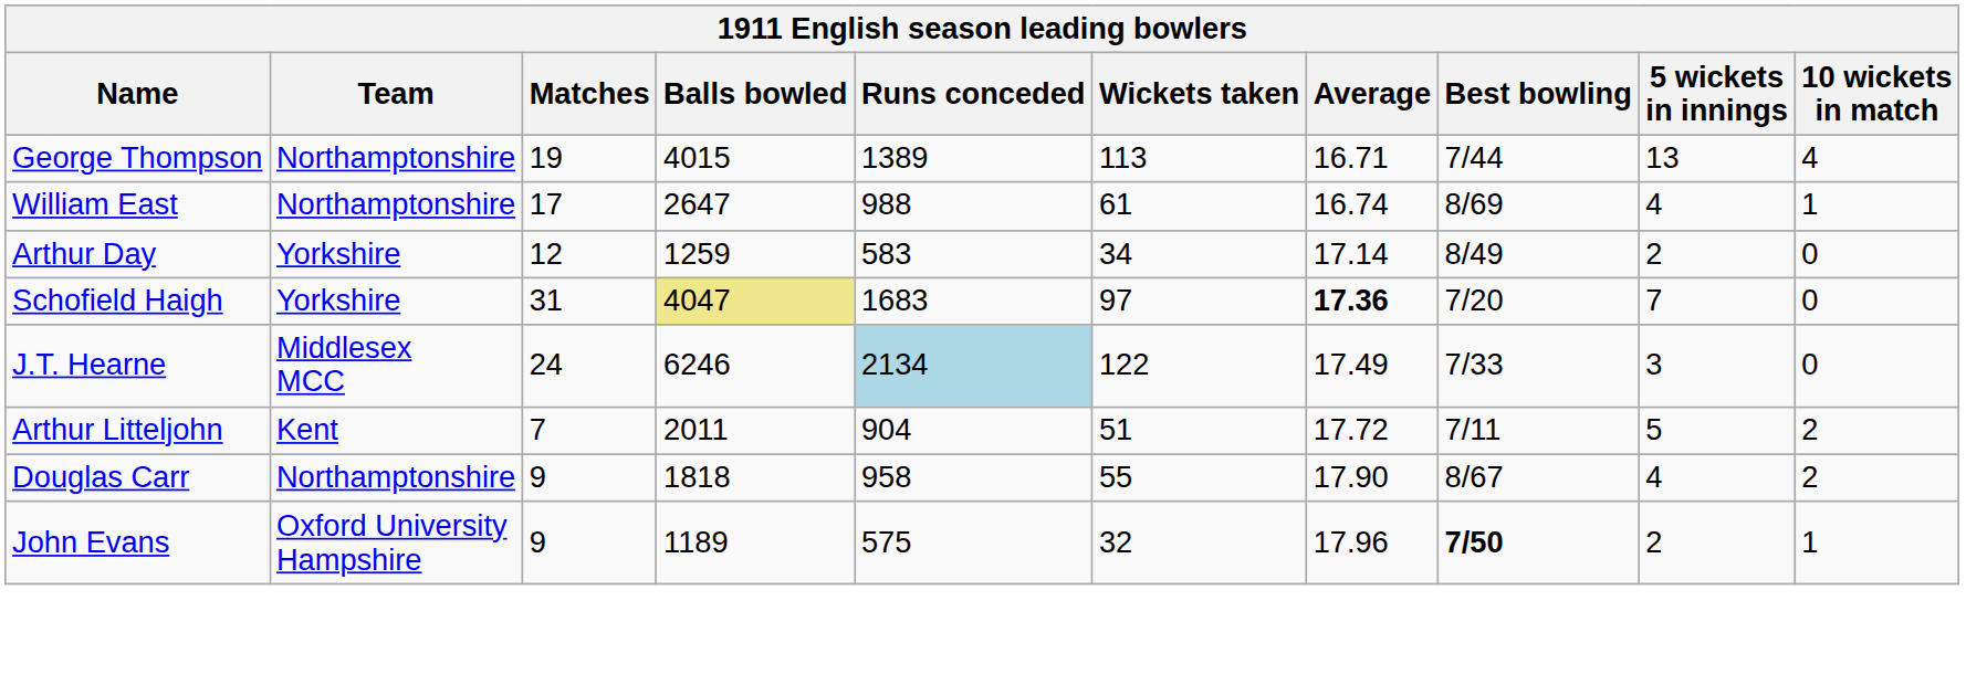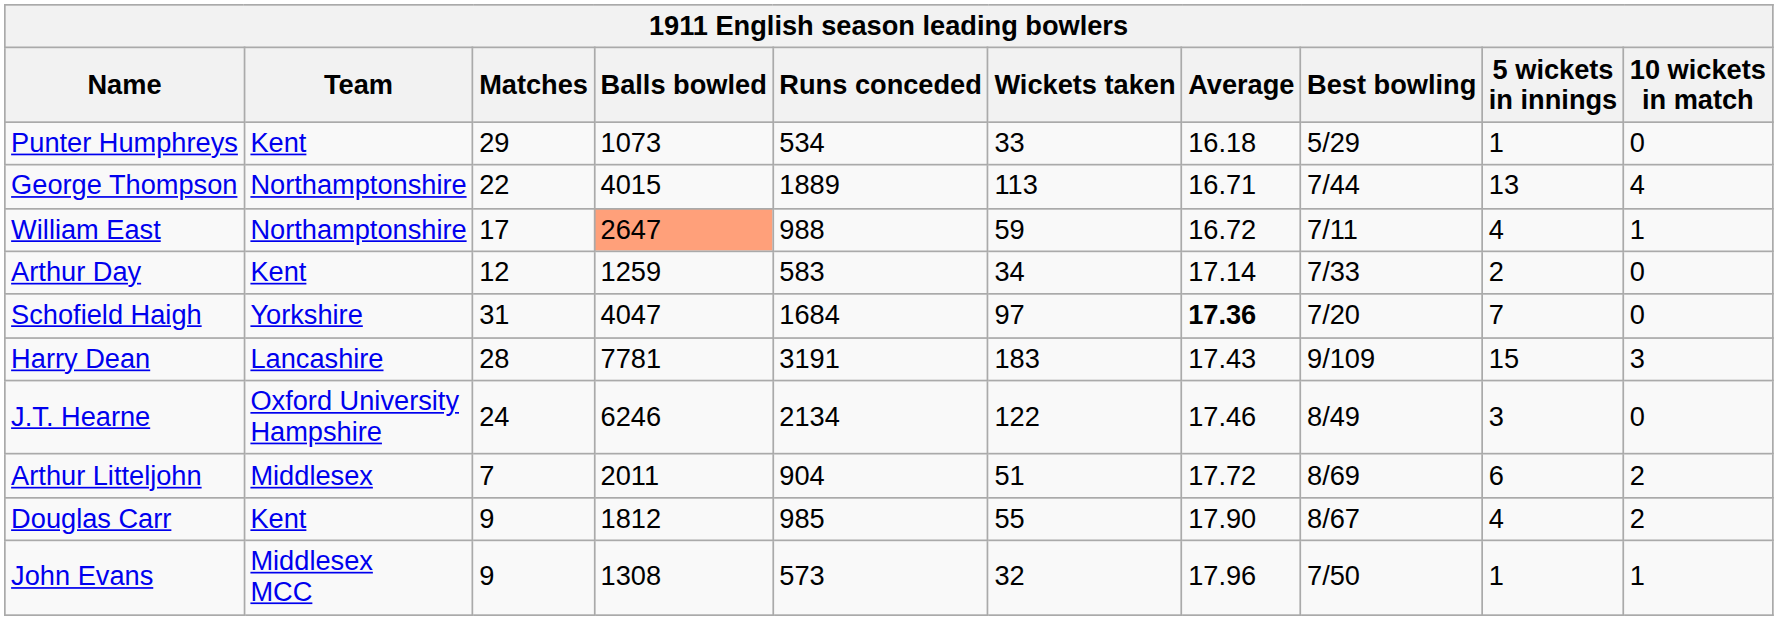 <table class="wikitable">
 <tr>
 <th colspan="10" bgcolor="#efefef">1911 English season leading bowlers</th>
 </tr>
 <tr bgcolor="#efefef">
 <th>Name</th>
 <th>Team</th>
 <th>Matches</th>
 <th>Balls bowled</th>
 <th>Runs conceded</th>
 <th>Wickets taken</th>
 <th>Average</th>
 <th>Best bowling</th>
 <th>5 wickets<br>in innings</th>
 <th>10 wickets<br>in match</th>
 </tr>
 <tr>
+<td><a href='#'>Punter Humphreys</a></td>
+<td><a href='#'>Kent</a></td>
+<td>29</td>
+<td>1073</td>
+<td>534</td>
+<td>33</td>
+<td>16.18</td>
+<td>5/29</td>
+<td>1</td>
+<td>0</td>
+</tr>
+<tr>
 <td><a href='#'>George Thompson</a></td>
 <td><a href='#'>Northamptonshire</a></td>
-<td>19</td>
+<td>22</td>
 <td>4015</td>
-<td>1389</td>
+<td>1889</td>
 <td>113</td>
 <td>16.71</td>
 <td>7/44</td>
 <td>13</td>
 <td>4</td>
 </tr>
 <tr>
 <td><a href='#'>William East</a></td>
 <td><a href='#'>Northamptonshire</a></td>
 <td>17</td>
-<td>2647</td>
+<td style="background: lightsalmon;">2647</td>
 <td>988</td>
-<td>61</td>
-<td>16.74</td>
-<td>8/69</td>
+<td>59</td>
+<td>16.72</td>
+<td>7/11</td>
 <td>4</td>
 <td>1</td>
 </tr>
 <tr>
 <td><a href='#'>Arthur Day</a></td>
-<td><a href='#'>Yorkshire</a></td>
+<td><a href='#'>Kent</a></td>
 <td>12</td>
 <td>1259</td>
 <td>583</td>
 <td>34</td>
 <td>17.14</td>
-<td>8/49</td>
+<td>7/33</td>
 <td>2</td>
 <td>0</td>
 </tr>
 <tr>
 <td><a href='#'>Schofield Haigh</a></td>
 <td><a href='#'>Yorkshire</a></td>
 <td>31</td>
-<td style="background: khaki;">4047</td>
-<td>1683</td>
+<td>4047</td>
+<td>1684</td>
 <td>97</td>
 <td><strong>17.36</strong></td>
 <td>7/20</td>
 <td>7</td>
 <td>0</td>
 </tr>
 <tr>
+<td><a href='#'>Harry Dean</a></td>
+<td><a href='#'>Lancashire</a></td>
+<td>28</td>
+<td>7781</td>
+<td>3191</td>
+<td>183</td>
+<td>17.43</td>
+<td>9/109</td>
+<td>15</td>
+<td>3</td>
+</tr>
+<tr>
 <td><a href='#'>J.T. Hearne</a></td>
-<td><a href='#'>Middlesex</a><br><a href='#'>MCC</a></td>
+<td><a href='#'>Oxford University</a><br><a href='#'>Hampshire</a></td>
 <td>24</td>
 <td>6246</td>
-<td style="background: lightblue;">2134</td>
+<td>2134</td>
 <td>122</td>
-<td>17.49</td>
-<td>7/33</td>
+<td>17.46</td>
+<td>8/49</td>
 <td>3</td>
 <td>0</td>
 </tr>
 <tr>
 <td><a href='#'>Arthur Litteljohn</a></td>
-<td><a href='#'>Kent</a></td>
+<td><a href='#'>Middlesex</a></td>
 <td>7</td>
 <td>2011</td>
 <td>904</td>
 <td>51</td>
 <td>17.72</td>
-<td>7/11</td>
-<td>5</td>
+<td>8/69</td>
+<td>6</td>
 <td>2</td>
 </tr>
 <tr>
 <td><a href='#'>Douglas Carr</a></td>
-<td><a href='#'>Northamptonshire</a></td>
+<td><a href='#'>Kent</a></td>
 <td>9</td>
-<td>1818</td>
-<td>958</td>
+<td>1812</td>
+<td>985</td>
 <td>55</td>
 <td>17.90</td>
 <td>8/67</td>
 <td>4</td>
 <td>2</td>
 </tr>
 <tr>
 <td><a href='#'>John Evans</a></td>
-<td><a href='#'>Oxford University</a><br><a href='#'>Hampshire</a></td>
+<td><a href='#'>Middlesex</a><br><a href='#'>MCC</a></td>
 <td>9</td>
-<td>1189</td>
-<td>575</td>
+<td>1308</td>
+<td>573</td>
 <td>32</td>
 <td>17.96</td>
-<td><strong>7/50</strong></td>
-<td>2</td>
+<td>7/50</td>
+<td>1</td>
 <td>1</td>
 </tr>
 </table>
